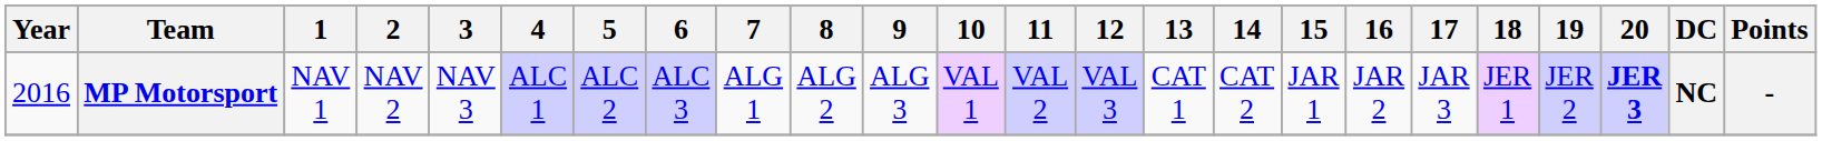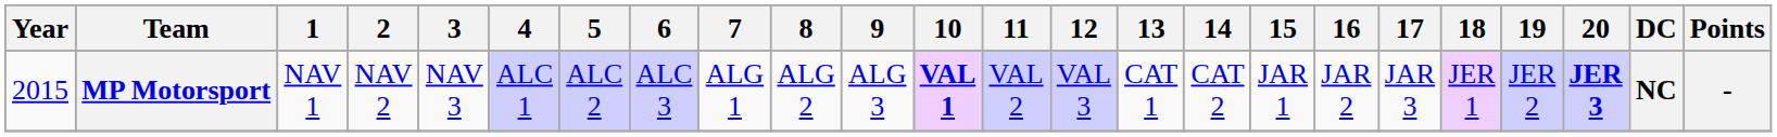 <table class="wikitable" style="text-align:center; font-size:85%">
 <tr>
 <th>Year</th>
 <th>Team</th>
 <th>1</th>
 <th>2</th>
 <th>3</th>
 <th>4</th>
 <th>5</th>
 <th>6</th>
 <th>7</th>
 <th>8</th>
 <th>9</th>
 <th>10</th>
 <th>11</th>
 <th>12</th>
 <th>13</th>
 <th>14</th>
 <th>15</th>
 <th>16</th>
 <th>17</th>
 <th>18</th>
 <th>19</th>
 <th>20</th>
 <th>DC</th>
 <th>Points</th>
 </tr>
 <tr>
-<td><a href='#'>2016</a></td>
+<td><a href='#'>2015</a></td>
 <th nowrap><a href='#'>MP Motorsport</a></th>
 <td><a href='#'>NAV<br>1</a></td>
 <td><a href='#'>NAV<br>2</a></td>
 <td><a href='#'>NAV<br>3</a></td>
 <td style="background:#CFCFFF"><a href='#'>ALC<br>1</a><br></td>
 <td style="background:#CFCFFF"><a href='#'>ALC<br>2</a><br></td>
 <td style="background:#CFCFFF"><a href='#'>ALC<br>3</a><br></td>
 <td><a href='#'>ALG<br>1</a></td>
 <td><a href='#'>ALG<br>2</a></td>
 <td><a href='#'>ALG<br>3</a></td>
-<td style="background:#EFCFFF"><a href='#'>VAL<br>1</a><br></td>
+<td style="background:#EFCFFF"><strong><a href='#'>VAL<br>1</a><br></strong></td>
 <td style="background:#CFCFFF"><a href='#'>VAL<br>2</a><br></td>
 <td style="background:#CFCFFF"><a href='#'>VAL<br>3</a><br></td>
 <td><a href='#'>CAT<br>1</a></td>
 <td><a href='#'>CAT<br>2</a></td>
 <td><a href='#'>JAR<br>1</a></td>
 <td><a href='#'>JAR<br>2</a></td>
 <td><a href='#'>JAR<br>3</a></td>
 <td style="background:#EFCFFF"><a href='#'>JER<br>1</a><br></td>
 <td style="background:#CFCFFF"><a href='#'>JER<br>2</a><br></td>
 <td style="background:#CFCFFF"><strong><a href='#'>JER<br>3</a><br></strong></td>
 <th>NC</th>
 <th>-</th>
 </tr>
 <tr>
 </tr>
 </table>
